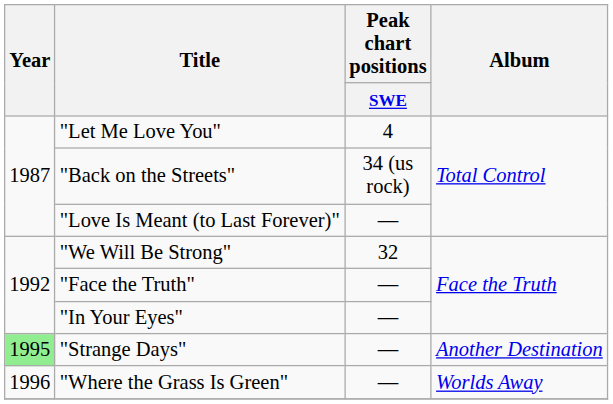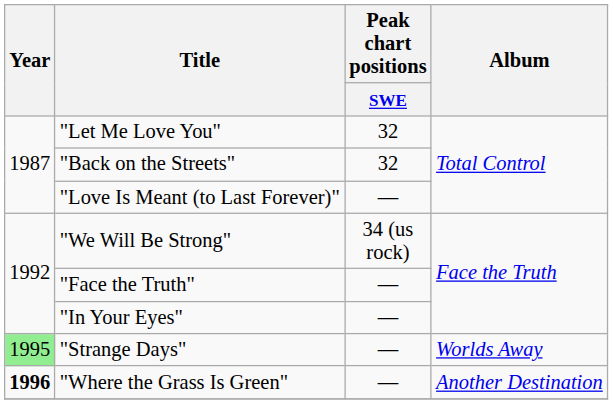 <table class="wikitable">
 <tr>
 <th rowspan="2">Year</th>
 <th rowspan="2"><strong>Title</strong></th>
 <th colspan="1"><strong>Peak chart positions</strong></th>
 <th rowspan="2"><strong>Album</strong></th>
 </tr>
 <tr>
 <th width="30"><small><a href='#'>SWE</a></small><br></th>
 </tr>
 <tr>
 <td rowspan="3">1987</td>
 <td align="left">"Let Me Love You"</td>
-<td align="center">4</td>
+<td align="center">32</td>
 <td rowspan="3"><em><a href='#'>Total Control</a></em></td>
 </tr>
 <tr>
 <td align="left">"Back on the Streets"</td>
-<td align="center">34 (us rock)</td>
+<td align="center">32</td>
 </tr>
 <tr>
 <td align="left">"Love Is Meant (to Last Forever)"</td>
 <td align="center">—</td>
 </tr>
 <tr>
 <td rowspan="3">1992</td>
 <td align="left">"We Will Be Strong"</td>
-<td align="center">32</td>
+<td align="center">34 (us rock)</td>
 <td rowspan="3"><em><a href='#'>Face the Truth</a></em></td>
 </tr>
 <tr>
 <td align="left">"Face the Truth"</td>
 <td align="center">—</td>
 </tr>
 <tr>
 <td align="left">"In Your Eyes"</td>
 <td align="center">—</td>
 </tr>
 <tr>
 <td style="background: lightgreen;">1995</td>
 <td align="left">"Strange Days"</td>
 <td align="center">—</td>
-<td align="left"><em><a href='#'>Another Destination</a></em></td>
+<td align="left"><em><a href='#'>Worlds Away</a></em></td>
 </tr>
 <tr>
-<td>1996</td>
+<td><strong>1996</strong></td>
 <td align="left">"Where the Grass Is Green"</td>
 <td align="center">—</td>
-<td align="left"><em><a href='#'>Worlds Away</a></em></td>
+<td align="left"><em><a href='#'>Another Destination</a></em></td>
 </tr>
 <tr>
 </tr>
 </table>
